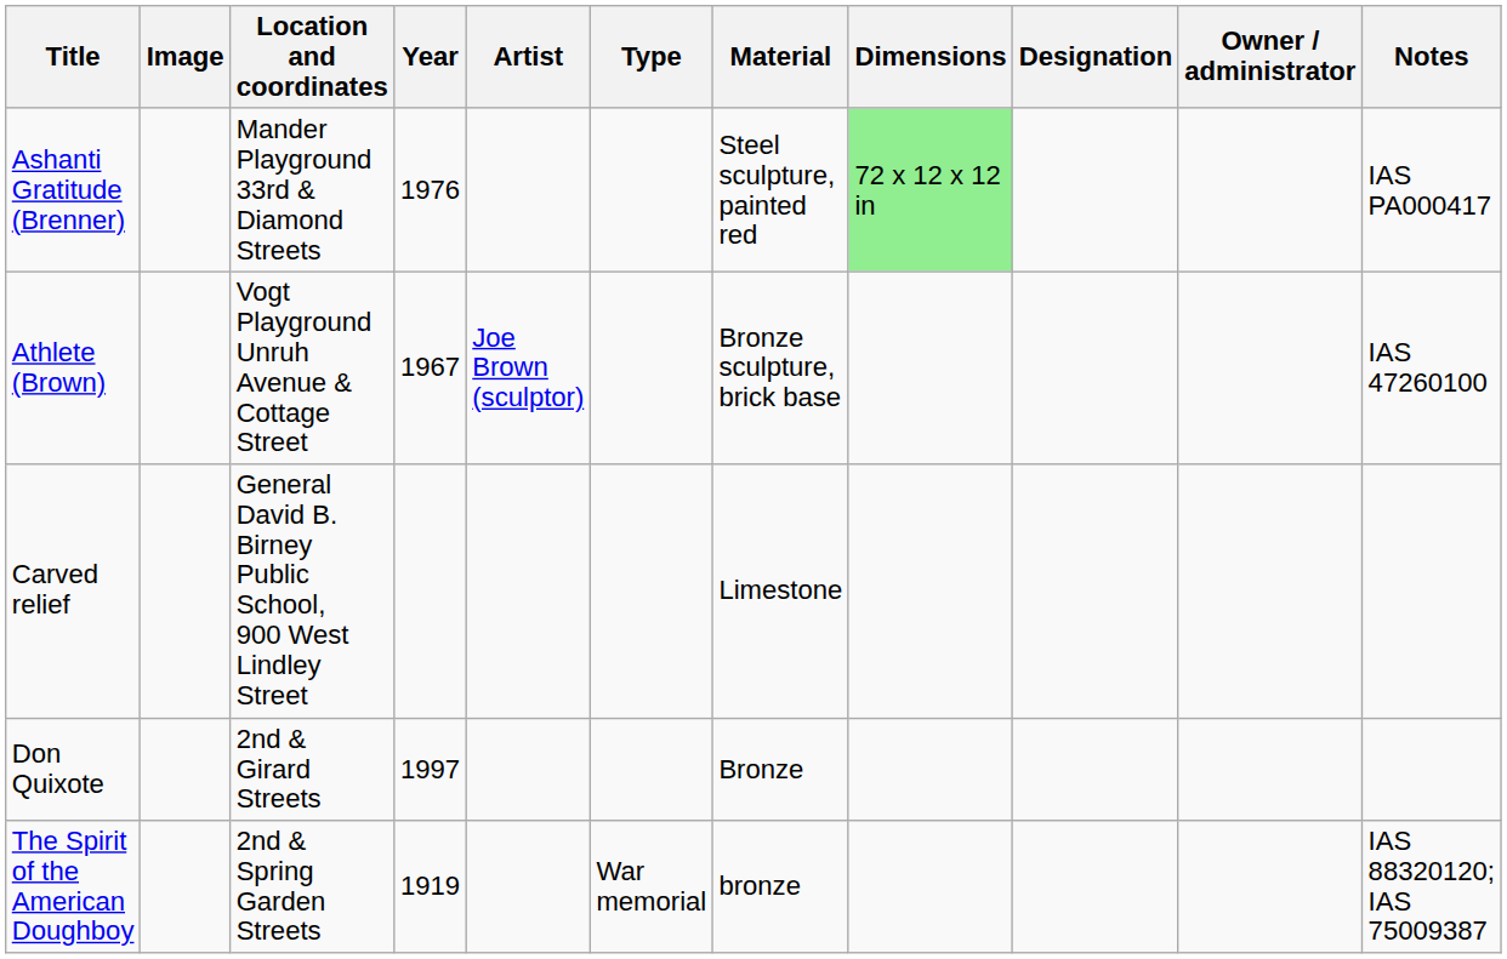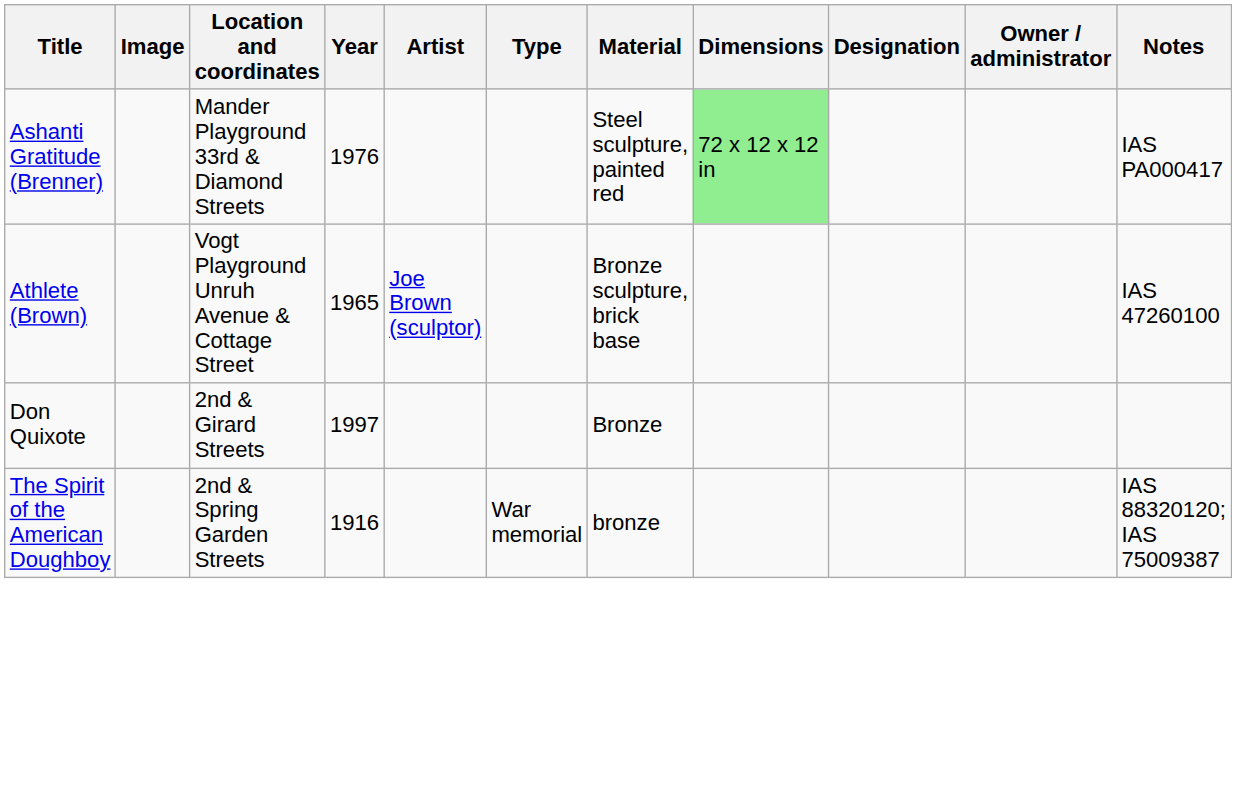 <table class="wikitable sortable">
 <tr>
 <th>Title</th>
 <th>Image</th>
 <th>Location and coordinates</th>
 <th>Year</th>
 <th>Artist</th>
 <th>Type</th>
 <th>Material</th>
 <th>Dimensions</th>
 <th>Designation</th>
 <th>Owner / administrator</th>
 <th>Notes</th>
 </tr>
 <tr>
 <td><a href='#'>Ashanti Gratitude (Brenner)</a></td>
 <td></td>
 <td>Mander Playground<br>33rd & Diamond Streets<br><small></small></td>
 <td>1976</td>
 <td></td>
 <td></td>
 <td>Steel sculpture, painted red</td>
 <td style="background: lightgreen;">72 x 12 x 12 in</td>
 <td></td>
 <td></td>
 <td>IAS PA000417</td>
 </tr>
 <tr>
 <td><a href='#'>Athlete (Brown)</a></td>
 <td></td>
 <td>Vogt Playground<br> Unruh Avenue & Cottage Street<br><small></small></td>
-<td>1967</td>
+<td>1965</td>
 <td><a href='#'>Joe Brown (sculptor)</a></td>
 <td></td>
 <td>Bronze sculpture, brick base</td>
 <td></td>
 <td></td>
 <td></td>
 <td>IAS 47260100</td>
-</tr>
-<tr>
-<td>Carved relief</td>
-<td></td>
-<td>General David B. Birney Public School,<br>900 West Lindley Street<br><small></small></td>
-<td></td>
-<td></td>
-<td></td>
-<td>Limestone</td>
-<td></td>
-<td></td>
-<td></td>
-<td></td>
 </tr>
 <tr>
 <td>Don Quixote</td>
 <td></td>
 <td>2nd &  Girard Streets</td>
 <td>1997</td>
 <td></td>
 <td></td>
 <td>Bronze</td>
 <td></td>
 <td></td>
 <td></td>
 <td></td>
 </tr>
 <tr>
 <td><a href='#'>The Spirit of the American Doughboy</a></td>
 <td></td>
 <td>2nd & Spring Garden Streets<br><small></small></td>
-<td>1919</td>
+<td>1916</td>
 <td></td>
 <td>War memorial</td>
 <td>bronze</td>
 <td></td>
 <td></td>
 <td></td>
 <td>IAS 88320120; IAS 75009387</td>
 </tr>
 </table>
